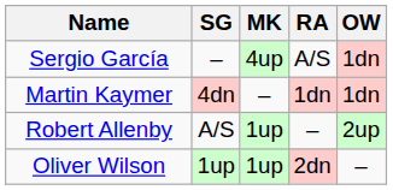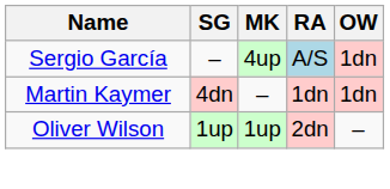 <table class="wikitable" style="text-align: center;;">
 <tr>
 <th width=125>Name</th>
 <th width=25>SG</th>
 <th width=25>MK</th>
 <th width=25>RA</th>
 <th width=25>OW</th>
 </tr>
 <tr>
 <td><a href='#'>Sergio García</a></td>
 <td>–</td>
 <td style="background:#ccffcc;">4up</td>
-<td>A/S</td>
+<td style="background: lightblue;">A/S</td>
 <td style="background:#ffcccc;">1dn</td>
 </tr>
 <tr>
 <td><a href='#'>Martin Kaymer</a></td>
 <td style="background:#ffcccc;">4dn</td>
 <td>–</td>
 <td style="background:#ffcccc;">1dn</td>
 <td style="background:#ffcccc;">1dn</td>
 </tr>
 <tr>
-<td><a href='#'>Robert Allenby</a></td>
-<td>A/S</td>
-<td style="background:#ccffcc;">1up</td>
-<td>–</td>
-<td style="background:#ccffcc;">2up</td>
-</tr>
-<tr>
 <td><a href='#'>Oliver Wilson</a></td>
 <td style="background:#ccffcc;">1up</td>
 <td style="background:#ccffcc;">1up</td>
 <td style="background:#ffcccc;">2dn</td>
 <td>–</td>
 </tr>
 </table>
